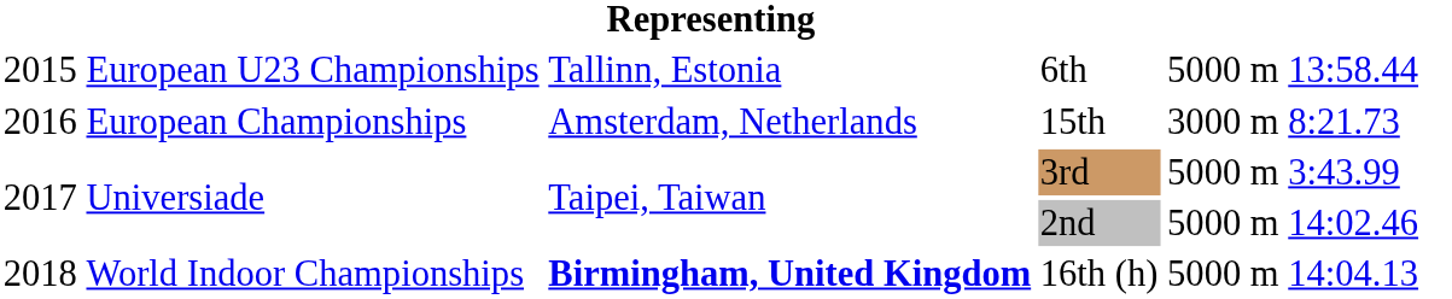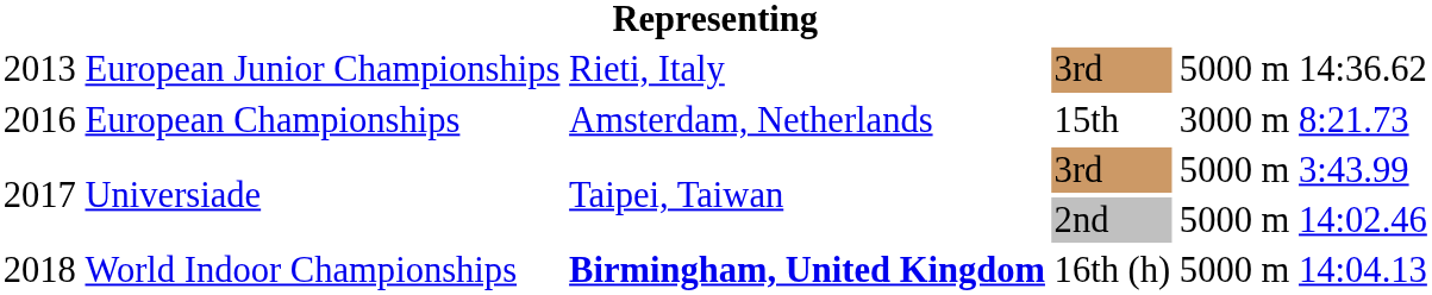 <table>
 <tr>
 <th colspan="6">Representing </th>
 </tr>
 <tr>
-<td>2015</td>
-<td><a href='#'>European U23 Championships</a></td>
-<td><a href='#'>Tallinn, Estonia</a></td>
-<td>6th</td>
+<td>2013</td>
+<td><a href='#'>European Junior Championships</a></td>
+<td><a href='#'>Rieti, Italy</a></td>
+<td bgcolor=cc9966>3rd</td>
 <td>5000 m</td>
-<td><a href='#'>13:58.44</a></td>
+<td>14:36.62</td>
 </tr>
 <tr>
 <td>2016</td>
 <td><a href='#'>European Championships</a></td>
 <td><a href='#'>Amsterdam, Netherlands</a></td>
 <td>15th</td>
 <td>3000 m</td>
 <td><a href='#'>8:21.73</a></td>
 </tr>
 <tr>
 <td rowspan=2>2017</td>
 <td rowspan=2><a href='#'>Universiade</a></td>
 <td rowspan=2><a href='#'>Taipei, Taiwan</a></td>
 <td bgcolor=cc9966>3rd</td>
 <td>5000 m</td>
 <td><a href='#'>3:43.99</a></td>
 </tr>
 <tr>
 <td bgcolor=silver>2nd</td>
 <td>5000 m</td>
 <td><a href='#'>14:02.46</a></td>
 </tr>
 <tr>
 <td>2018</td>
 <td><a href='#'>World Indoor Championships</a></td>
 <td><strong><a href='#'>Birmingham, United Kingdom</a></strong></td>
 <td>16th (h)</td>
 <td>5000 m</td>
 <td><a href='#'>14:04.13</a></td>
 </tr>
 </table>
